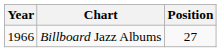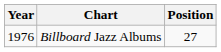 <table class="wikitable">
 <tr>
 <th align="left">Year</th>
 <th align="left">Chart</th>
 <th align="center">Position</th>
 </tr>
 <tr>
-<td align="left">1966</td>
+<td align="left">1976</td>
 <td align="left"><em>Billboard</em> Jazz Albums</td>
 <td align="center">27</td>
 </tr>
 </table>
